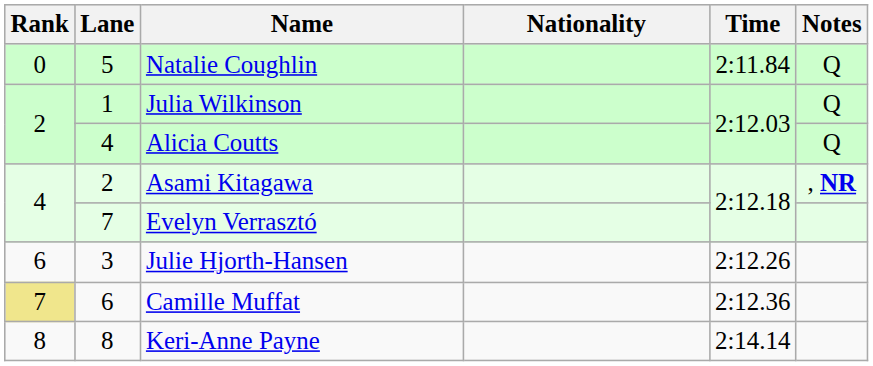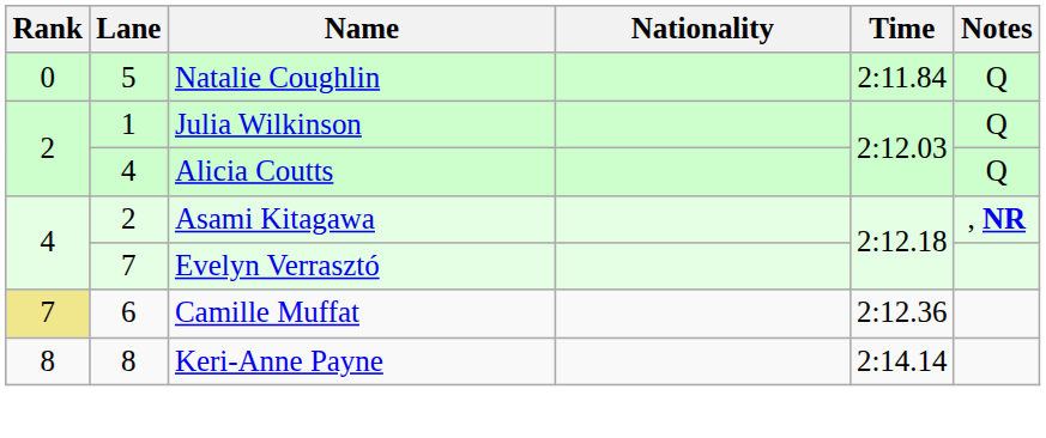 <table class="wikitable" style="text-align:center">
 <tr>
 <th>Rank</th>
 <th>Lane</th>
 <th width=200>Name</th>
 <th width=150>Nationality</th>
 <th>Time</th>
 <th>Notes</th>
 </tr>
 <tr bgcolor=ccffcc>
 <td>0</td>
 <td>5</td>
 <td align=left><a href='#'>Natalie Coughlin</a></td>
 <td align=left></td>
 <td>2:11.84</td>
 <td>Q</td>
 </tr>
 <tr bgcolor=ccffcc>
 <td rowspan=2>2</td>
 <td>1</td>
 <td align=left><a href='#'>Julia Wilkinson</a></td>
 <td align=left></td>
 <td rowspan=2>2:12.03</td>
 <td>Q</td>
 </tr>
 <tr bgcolor=ccffcc>
 <td>4</td>
 <td align=left><a href='#'>Alicia Coutts</a></td>
 <td align=left></td>
 <td>Q</td>
 </tr>
 <tr bgcolor=e5ffe5>
 <td rowspan=2>4</td>
 <td>2</td>
 <td align=left><a href='#'>Asami Kitagawa</a></td>
 <td align=left></td>
 <td rowspan=2>2:12.18</td>
 <td>, <strong><a href='#'>NR</a></strong></td>
 </tr>
 <tr bgcolor=e5ffe5>
 <td>7</td>
 <td align=left><a href='#'>Evelyn Verrasztó</a></td>
 <td align=left></td>
 <td></td>
 </tr>
 <tr>
-<td>6</td>
-<td>3</td>
-<td align=left><a href='#'>Julie Hjorth-Hansen</a></td>
-<td align=left></td>
-<td>2:12.26</td>
-<td></td>
-</tr>
-<tr>
 <td style="background: khaki;">7</td>
 <td>6</td>
 <td align=left><a href='#'>Camille Muffat</a></td>
 <td align=left></td>
 <td>2:12.36</td>
 <td></td>
 </tr>
 <tr>
 <td>8</td>
 <td>8</td>
 <td align=left><a href='#'>Keri-Anne Payne</a></td>
 <td align=left></td>
 <td>2:14.14</td>
 <td></td>
 </tr>
 </table>
